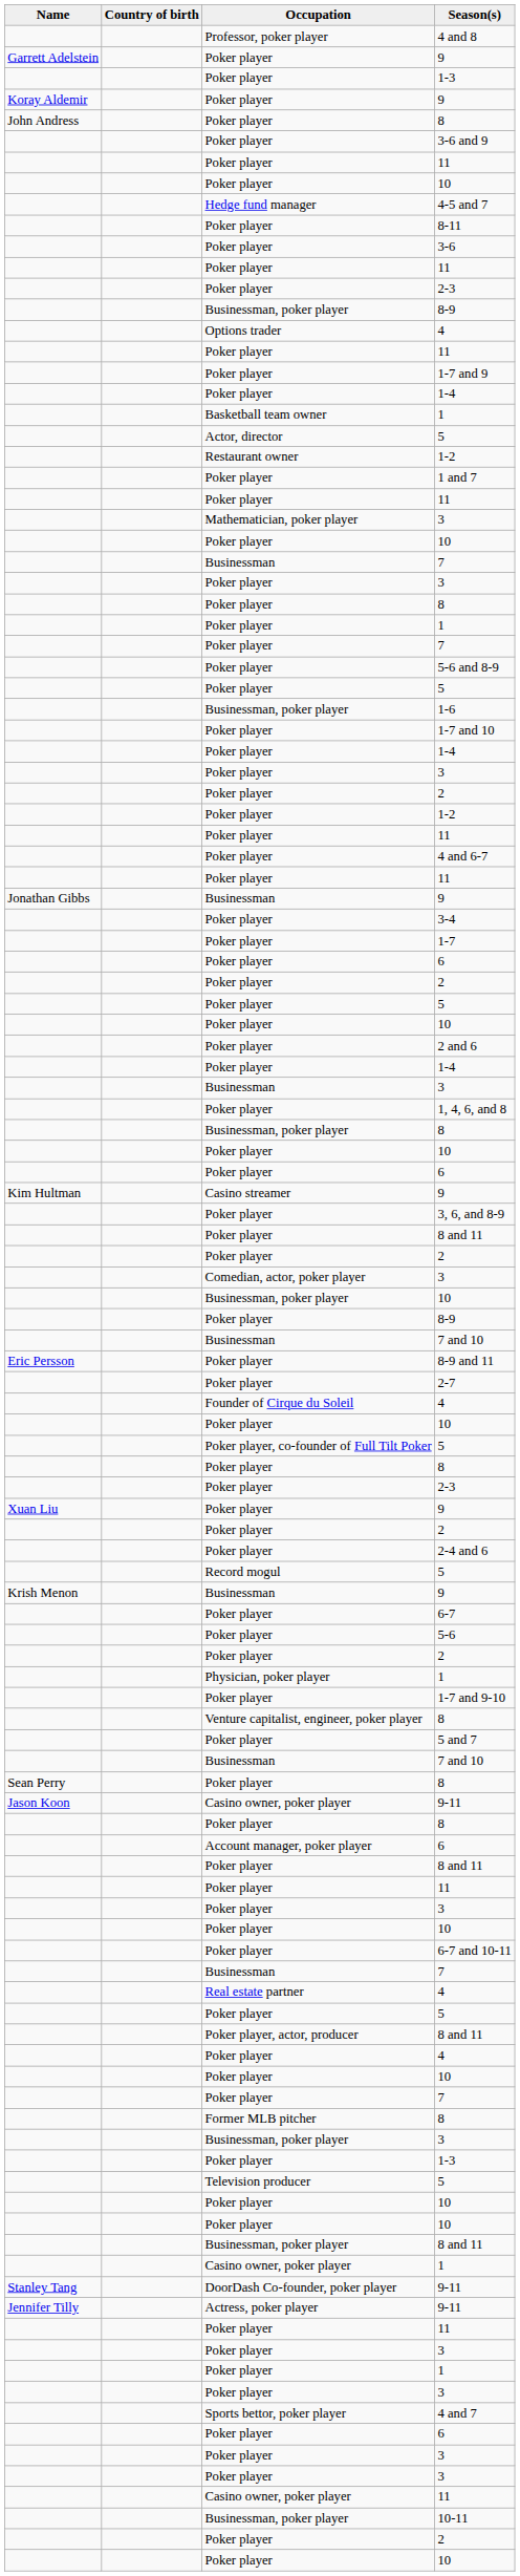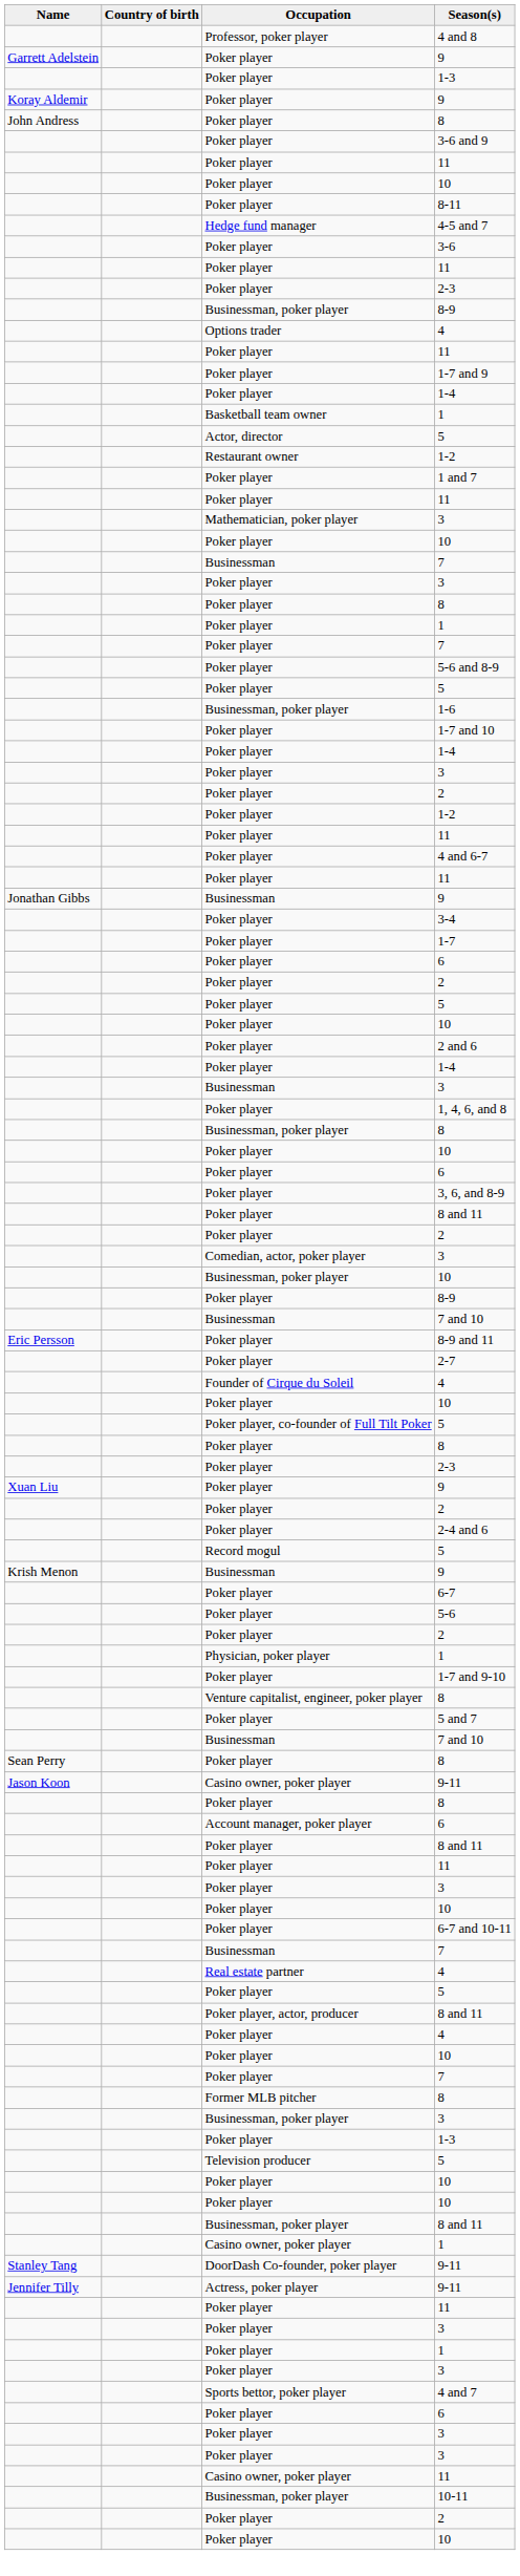 <table class="wikitable sortable">
 <tr>
 <th style="background:#efefef;">Name</th>
 <th style="background:#efefef;">Country of birth</th>
 <th style="background:#efefef;">Occupation</th>
 <th style="background:#efefef;">Season(s)</th>
 </tr>
 <tr>
 <td></td>
 <td></td>
 <td>Professor, poker player</td>
 <td>4 and 8</td>
 </tr>
 <tr>
 <td><a href='#'>Garrett Adelstein</a></td>
 <td></td>
 <td>Poker player</td>
 <td>9</td>
 </tr>
 <tr>
 <td></td>
 <td></td>
 <td>Poker player</td>
 <td>1-3</td>
 </tr>
 <tr>
 <td><a href='#'>Koray Aldemir</a></td>
 <td></td>
 <td>Poker player</td>
 <td>9</td>
 </tr>
 <tr>
 <td>John Andress</td>
 <td></td>
 <td>Poker player</td>
 <td>8</td>
 </tr>
 <tr>
 <td></td>
 <td></td>
 <td>Poker player</td>
 <td>3-6 and 9</td>
 </tr>
 <tr>
 <td></td>
 <td></td>
 <td>Poker player</td>
 <td>11</td>
 </tr>
 <tr>
 <td></td>
 <td></td>
 <td>Poker player</td>
 <td>10</td>
 </tr>
 <tr>
 <td></td>
 <td></td>
-<td><a href='#'>Hedge fund</a> manager</td>
-<td>4-5 and 7</td>
+<td>Poker player</td>
+<td>8-11</td>
 </tr>
 <tr>
 <td></td>
 <td></td>
-<td>Poker player</td>
-<td>8-11</td>
+<td><a href='#'>Hedge fund</a> manager</td>
+<td>4-5 and 7</td>
 </tr>
 <tr>
 <td></td>
 <td></td>
 <td>Poker player</td>
 <td>3-6</td>
 </tr>
 <tr>
 <td></td>
 <td></td>
 <td>Poker player</td>
 <td>11</td>
 </tr>
 <tr>
 <td></td>
 <td></td>
 <td>Poker player</td>
 <td>2-3</td>
 </tr>
 <tr>
 <td></td>
 <td></td>
 <td>Businessman, poker player</td>
 <td>8-9</td>
 </tr>
 <tr>
 <td></td>
 <td></td>
 <td>Options trader</td>
 <td>4</td>
 </tr>
 <tr>
 <td></td>
 <td></td>
 <td>Poker player</td>
 <td>11</td>
 </tr>
 <tr>
 <td></td>
 <td></td>
 <td>Poker player</td>
 <td>1-7 and 9</td>
 </tr>
 <tr>
 <td></td>
 <td></td>
 <td>Poker player</td>
 <td>1-4</td>
 </tr>
 <tr>
 <td></td>
 <td></td>
 <td>Basketball team owner</td>
 <td>1</td>
 </tr>
 <tr>
 <td></td>
 <td></td>
 <td>Actor, director</td>
 <td>5</td>
 </tr>
 <tr>
 <td></td>
 <td></td>
 <td>Restaurant owner</td>
 <td>1-2</td>
 </tr>
 <tr>
 <td></td>
 <td></td>
 <td>Poker player</td>
 <td>1 and 7</td>
 </tr>
 <tr>
 <td></td>
 <td></td>
 <td>Poker player</td>
 <td>11</td>
 </tr>
 <tr>
 <td></td>
 <td></td>
 <td>Mathematician, poker player</td>
 <td>3</td>
 </tr>
 <tr>
 <td></td>
 <td></td>
 <td>Poker player</td>
 <td>10</td>
 </tr>
 <tr>
 <td></td>
 <td></td>
 <td>Businessman</td>
 <td>7</td>
 </tr>
 <tr>
 <td></td>
 <td></td>
 <td>Poker player</td>
 <td>3</td>
 </tr>
 <tr>
 <td></td>
 <td></td>
 <td>Poker player</td>
 <td>8</td>
 </tr>
 <tr>
 <td></td>
 <td></td>
 <td>Poker player</td>
 <td>1</td>
 </tr>
 <tr>
 <td></td>
 <td></td>
 <td>Poker player</td>
 <td>7</td>
 </tr>
 <tr>
 <td></td>
 <td></td>
 <td>Poker player</td>
 <td>5-6 and 8-9</td>
 </tr>
 <tr>
 <td></td>
 <td></td>
 <td>Poker player</td>
 <td>5</td>
 </tr>
 <tr>
 <td></td>
 <td></td>
 <td>Businessman, poker player</td>
 <td>1-6</td>
 </tr>
 <tr>
 <td></td>
 <td></td>
 <td>Poker player</td>
 <td>1-7 and 10</td>
 </tr>
 <tr>
 <td></td>
 <td></td>
 <td>Poker player</td>
 <td>1-4</td>
 </tr>
 <tr>
 <td></td>
 <td></td>
 <td>Poker player</td>
 <td>3</td>
 </tr>
 <tr>
 <td></td>
 <td></td>
 <td>Poker player</td>
 <td>2</td>
 </tr>
 <tr>
 <td></td>
 <td></td>
 <td>Poker player</td>
 <td>1-2</td>
 </tr>
 <tr>
 <td></td>
 <td></td>
 <td>Poker player</td>
 <td>11</td>
 </tr>
 <tr>
 <td></td>
 <td></td>
 <td>Poker player</td>
 <td>4 and 6-7</td>
 </tr>
 <tr>
 <td></td>
 <td></td>
 <td>Poker player</td>
 <td>11</td>
 </tr>
 <tr>
 <td>Jonathan Gibbs</td>
 <td></td>
 <td>Businessman</td>
 <td>9</td>
 </tr>
 <tr>
 <td></td>
 <td></td>
 <td>Poker player</td>
 <td>3-4</td>
 </tr>
 <tr>
 <td></td>
 <td></td>
 <td>Poker player</td>
 <td>1-7</td>
 </tr>
 <tr>
 <td></td>
 <td></td>
 <td>Poker player</td>
 <td>6</td>
 </tr>
 <tr>
 <td></td>
 <td></td>
 <td>Poker player</td>
 <td>2</td>
 </tr>
 <tr>
 <td></td>
 <td></td>
 <td>Poker player</td>
 <td>5</td>
 </tr>
 <tr>
 <td></td>
 <td></td>
 <td>Poker player</td>
 <td>10</td>
 </tr>
 <tr>
 <td></td>
 <td></td>
 <td>Poker player</td>
 <td>2 and 6</td>
 </tr>
 <tr>
 <td></td>
 <td></td>
 <td>Poker player</td>
 <td>1-4</td>
 </tr>
 <tr>
 <td></td>
 <td></td>
 <td>Businessman</td>
 <td>3</td>
 </tr>
 <tr>
 <td></td>
 <td></td>
 <td>Poker player</td>
 <td>1, 4, 6, and 8</td>
 </tr>
 <tr>
 <td></td>
 <td></td>
 <td>Businessman, poker player</td>
 <td>8</td>
 </tr>
 <tr>
 <td></td>
 <td></td>
 <td>Poker player</td>
 <td>10</td>
 </tr>
 <tr>
 <td></td>
 <td></td>
 <td>Poker player</td>
 <td>6</td>
-</tr>
-<tr>
-<td>Kim Hultman</td>
-<td></td>
-<td>Casino streamer</td>
-<td>9</td>
 </tr>
 <tr>
 <td></td>
 <td></td>
 <td>Poker player</td>
 <td>3, 6, and 8-9</td>
 </tr>
 <tr>
 <td></td>
 <td></td>
 <td>Poker player</td>
 <td>8 and 11</td>
 </tr>
 <tr>
 <td></td>
 <td></td>
 <td>Poker player</td>
 <td>2</td>
 </tr>
 <tr>
 <td></td>
 <td></td>
 <td>Comedian, actor, poker player</td>
 <td>3</td>
 </tr>
 <tr>
 <td></td>
 <td></td>
 <td>Businessman, poker player</td>
 <td>10</td>
 </tr>
 <tr>
 <td></td>
 <td></td>
 <td>Poker player</td>
 <td>8-9</td>
 </tr>
 <tr>
 <td></td>
 <td></td>
 <td>Businessman</td>
 <td>7 and 10</td>
 </tr>
 <tr>
 <td><a href='#'>Eric Persson</a></td>
 <td></td>
 <td>Poker player</td>
 <td>8-9 and 11</td>
 </tr>
 <tr>
 <td></td>
 <td></td>
 <td>Poker player</td>
 <td>2-7</td>
 </tr>
 <tr>
 <td></td>
 <td></td>
 <td>Founder of <a href='#'>Cirque du Soleil</a></td>
 <td>4</td>
 </tr>
 <tr>
 <td></td>
 <td></td>
 <td>Poker player</td>
 <td>10</td>
 </tr>
 <tr>
 <td></td>
 <td></td>
 <td>Poker player, co-founder of <a href='#'>Full Tilt Poker</a></td>
 <td>5</td>
 </tr>
 <tr>
 <td></td>
 <td></td>
 <td>Poker player</td>
 <td>8</td>
 </tr>
 <tr>
 <td></td>
 <td></td>
 <td>Poker player</td>
 <td>2-3</td>
 </tr>
 <tr>
 <td><a href='#'>Xuan Liu</a></td>
 <td></td>
 <td>Poker player</td>
 <td>9</td>
 </tr>
 <tr>
 <td></td>
 <td></td>
 <td>Poker player</td>
 <td>2</td>
 </tr>
 <tr>
 <td></td>
 <td></td>
 <td>Poker player</td>
 <td>2-4 and 6</td>
 </tr>
 <tr>
 <td></td>
 <td></td>
 <td>Record mogul</td>
 <td>5</td>
 </tr>
 <tr>
 <td>Krish Menon</td>
 <td></td>
 <td>Businessman</td>
 <td>9</td>
 </tr>
 <tr>
 <td></td>
 <td></td>
 <td>Poker player</td>
 <td>6-7</td>
 </tr>
 <tr>
 <td></td>
 <td></td>
 <td>Poker player</td>
 <td>5-6</td>
 </tr>
 <tr>
 <td></td>
 <td></td>
 <td>Poker player</td>
 <td>2</td>
 </tr>
 <tr>
 <td></td>
 <td></td>
 <td>Physician, poker player</td>
 <td>1</td>
 </tr>
 <tr>
 <td></td>
 <td></td>
 <td>Poker player</td>
 <td>1-7 and 9-10</td>
 </tr>
 <tr>
 <td></td>
 <td></td>
 <td>Venture capitalist, engineer, poker player</td>
 <td>8</td>
 </tr>
 <tr>
 <td></td>
 <td></td>
 <td>Poker player</td>
 <td>5 and 7</td>
 </tr>
 <tr>
 <td></td>
 <td></td>
 <td>Businessman</td>
 <td>7 and 10</td>
 </tr>
 <tr>
 <td>Sean Perry</td>
 <td></td>
 <td>Poker player</td>
 <td>8</td>
 </tr>
 <tr>
 <td><a href='#'>Jason Koon</a></td>
 <td></td>
 <td>Casino owner, poker player</td>
 <td>9-11</td>
 </tr>
 <tr>
 <td></td>
 <td></td>
 <td>Poker player</td>
 <td>8</td>
 </tr>
 <tr>
 <td></td>
 <td></td>
 <td>Account manager, poker player</td>
 <td>6</td>
 </tr>
 <tr>
 <td></td>
 <td></td>
 <td>Poker player</td>
 <td>8 and 11</td>
 </tr>
 <tr>
 <td></td>
 <td></td>
 <td>Poker player</td>
 <td>11</td>
 </tr>
 <tr>
 <td></td>
 <td></td>
 <td>Poker player</td>
 <td>3</td>
 </tr>
 <tr>
 <td></td>
 <td></td>
 <td>Poker player</td>
 <td>10</td>
 </tr>
 <tr>
 <td></td>
 <td></td>
 <td>Poker player</td>
 <td>6-7 and 10-11</td>
 </tr>
 <tr>
 <td></td>
 <td></td>
 <td>Businessman</td>
 <td>7</td>
 </tr>
 <tr>
 <td></td>
 <td></td>
 <td><a href='#'>Real estate</a> partner</td>
 <td>4</td>
 </tr>
 <tr>
 <td></td>
 <td></td>
 <td>Poker player</td>
 <td>5</td>
 </tr>
 <tr>
 <td></td>
 <td></td>
 <td>Poker player, actor, producer</td>
 <td>8 and 11</td>
 </tr>
 <tr>
 <td></td>
 <td></td>
 <td>Poker player</td>
 <td>4</td>
 </tr>
 <tr>
 <td></td>
 <td></td>
 <td>Poker player</td>
 <td>10</td>
 </tr>
 <tr>
 <td></td>
 <td></td>
 <td>Poker player</td>
 <td>7</td>
 </tr>
 <tr>
 <td></td>
 <td></td>
 <td>Former MLB pitcher</td>
 <td>8</td>
 </tr>
 <tr>
 <td></td>
 <td></td>
 <td>Businessman, poker player</td>
 <td>3</td>
 </tr>
 <tr>
 <td></td>
 <td></td>
 <td>Poker player</td>
 <td>1-3</td>
 </tr>
 <tr>
 <td></td>
 <td></td>
 <td>Television producer</td>
 <td>5</td>
 </tr>
 <tr>
 <td></td>
 <td></td>
 <td>Poker player</td>
 <td>10</td>
 </tr>
 <tr>
 <td></td>
 <td></td>
 <td>Poker player</td>
 <td>10</td>
 </tr>
 <tr>
 <td></td>
 <td></td>
 <td>Businessman, poker player</td>
 <td>8 and 11</td>
 </tr>
 <tr>
 <td></td>
 <td></td>
 <td>Casino owner, poker player</td>
 <td>1</td>
 </tr>
 <tr>
 <td><a href='#'>Stanley Tang</a></td>
 <td></td>
 <td>DoorDash Co-founder, poker player</td>
 <td>9-11</td>
 </tr>
 <tr>
 <td><a href='#'>Jennifer Tilly</a></td>
 <td></td>
 <td>Actress, poker player</td>
 <td>9-11</td>
 </tr>
 <tr>
 <td></td>
 <td></td>
 <td>Poker player</td>
 <td>11</td>
 </tr>
 <tr>
 <td></td>
 <td></td>
 <td>Poker player</td>
 <td>3</td>
 </tr>
 <tr>
 <td></td>
 <td></td>
 <td>Poker player</td>
 <td>1</td>
 </tr>
 <tr>
 <td></td>
 <td></td>
 <td>Poker player</td>
 <td>3</td>
 </tr>
 <tr>
 <td></td>
 <td></td>
 <td>Sports bettor, poker player</td>
 <td>4 and 7</td>
 </tr>
 <tr>
 <td></td>
 <td></td>
 <td>Poker player</td>
 <td>6</td>
 </tr>
 <tr>
 <td></td>
 <td></td>
 <td>Poker player</td>
 <td>3</td>
 </tr>
 <tr>
 <td></td>
 <td></td>
 <td>Poker player</td>
 <td>3</td>
 </tr>
 <tr>
 <td></td>
 <td></td>
 <td>Casino owner, poker player</td>
 <td>11</td>
 </tr>
 <tr>
 <td></td>
 <td></td>
 <td>Businessman, poker player</td>
 <td>10-11</td>
 </tr>
 <tr>
 <td></td>
 <td></td>
 <td>Poker player</td>
 <td>2</td>
 </tr>
 <tr>
 <td></td>
 <td></td>
 <td>Poker player</td>
 <td>10</td>
 </tr>
 </table>
